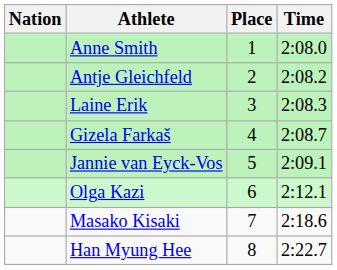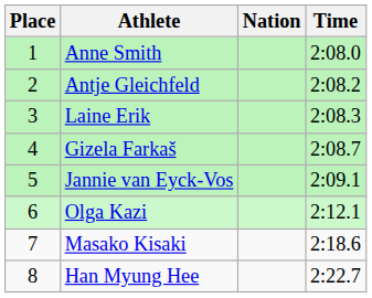 <table class=wikitable>
 <tr>
+<th>Place</th>
+<th>Athlete</th>
 <th>Nation</th>
-<th>Athlete</th>
-<th>Place</th>
 <th>Time</th>
 </tr>
 <tr align=center bgcolor=bbf3bb>
+<td>1</td>
+<td align=left><a href='#'>Anne Smith</a></td>
 <td align=left></td>
-<td align=left><a href='#'>Anne Smith</a></td>
-<td>1</td>
 <td>2:08.0</td>
 </tr>
 <tr align=center bgcolor=bbf3bb>
+<td>2</td>
+<td align=left><a href='#'>Antje Gleichfeld</a></td>
 <td align=left></td>
-<td align=left><a href='#'>Antje Gleichfeld</a></td>
-<td>2</td>
 <td>2:08.2</td>
 </tr>
 <tr align=center bgcolor=bbf3bb>
+<td>3</td>
+<td align=left><a href='#'>Laine Erik</a></td>
 <td align=left></td>
-<td align=left><a href='#'>Laine Erik</a></td>
-<td>3</td>
 <td>2:08.3</td>
 </tr>
 <tr align=center bgcolor=bbf3bb>
+<td>4</td>
+<td align=left><a href='#'>Gizela Farkaš</a></td>
 <td align=left></td>
-<td align=left><a href='#'>Gizela Farkaš</a></td>
-<td>4</td>
 <td>2:08.7</td>
 </tr>
 <tr align=center bgcolor=bbf3bb>
+<td>5</td>
+<td align=left><a href='#'>Jannie van Eyck-Vos</a></td>
 <td align=left></td>
-<td align=left><a href='#'>Jannie van Eyck-Vos</a></td>
-<td>5</td>
 <td>2:09.1</td>
 </tr>
 <tr align=center bgcolor=ccf9cc>
+<td>6</td>
+<td align=left><a href='#'>Olga Kazi</a></td>
 <td align=left></td>
-<td align=left><a href='#'>Olga Kazi</a></td>
-<td>6</td>
 <td>2:12.1</td>
 </tr>
 <tr align=center>
+<td>7</td>
+<td align=left><a href='#'>Masako Kisaki</a></td>
 <td align=left></td>
-<td align=left><a href='#'>Masako Kisaki</a></td>
-<td>7</td>
 <td>2:18.6</td>
 </tr>
 <tr align=center>
+<td>8</td>
+<td align=left><a href='#'>Han Myung Hee</a></td>
 <td align=left></td>
-<td align=left><a href='#'>Han Myung Hee</a></td>
-<td>8</td>
 <td>2:22.7</td>
 </tr>
 </table>
